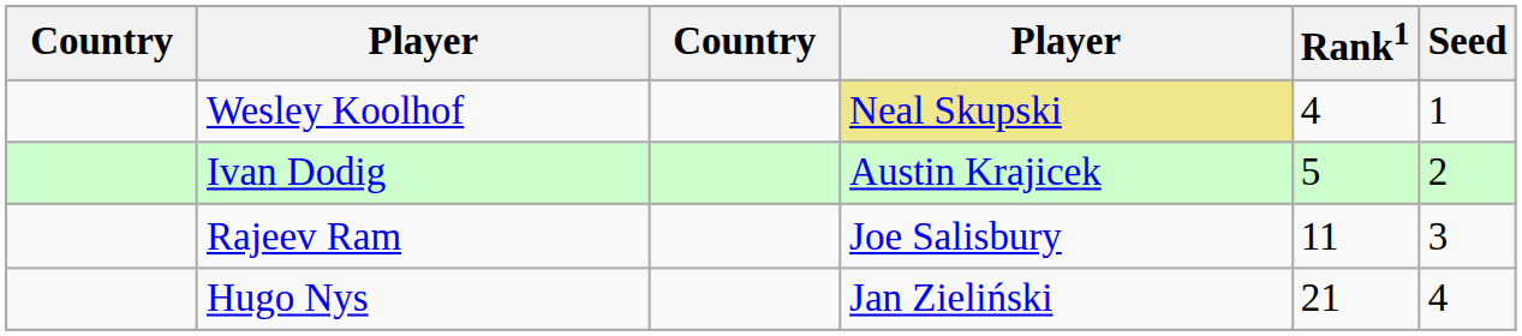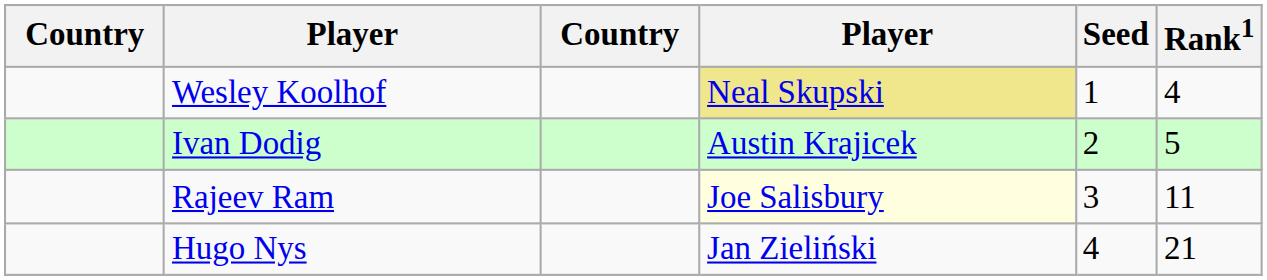 <table class="sortable wikitable">
 <tr>
 <th width="70">Country</th>
 <th width="175">Player</th>
 <th width="70">Country</th>
 <th width="175">Player</th>
+<th>Seed</th>
 <th>Rank<sup>1</sup></th>
-<th>Seed</th>
 </tr>
 <tr>
 <td></td>
 <td><a href='#'>Wesley Koolhof</a></td>
 <td></td>
 <td style="background: khaki;"><a href='#'>Neal Skupski</a></td>
+<td>1</td>
 <td>4</td>
-<td>1</td>
 </tr>
 <tr bgcolor=#cfc>
 <td></td>
 <td><a href='#'>Ivan Dodig</a></td>
 <td></td>
 <td><a href='#'>Austin Krajicek</a></td>
+<td>2</td>
 <td>5</td>
-<td>2</td>
 </tr>
 <tr>
 <td></td>
 <td><a href='#'>Rajeev Ram</a></td>
 <td></td>
-<td><a href='#'>Joe Salisbury</a></td>
+<td style="background: lightyellow;"><a href='#'>Joe Salisbury</a></td>
+<td>3</td>
 <td>11</td>
-<td>3</td>
 </tr>
 <tr>
 <td></td>
 <td><a href='#'>Hugo Nys</a></td>
 <td></td>
 <td><a href='#'>Jan Zieliński</a></td>
+<td>4</td>
 <td>21</td>
-<td>4</td>
 </tr>
 </table>
